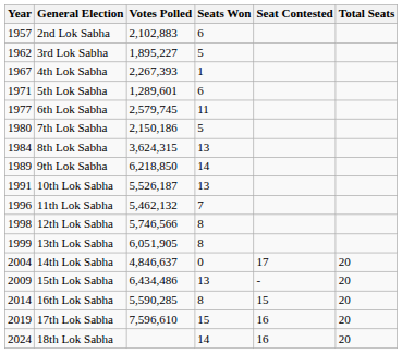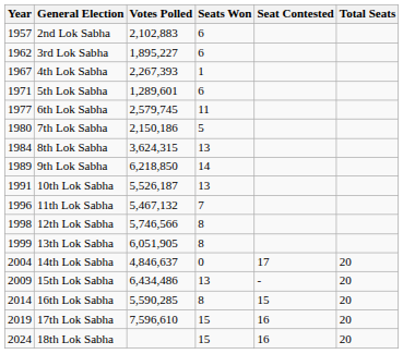 <table class="wikitable">
 <tr>
 <th>Year</th>
 <th>General Election</th>
 <th>Votes Polled</th>
 <th>Seats Won</th>
 <th>Seat Contested</th>
 <th>Total Seats</th>
 </tr>
 <tr>
 <td>1957</td>
 <td>2nd Lok Sabha</td>
 <td>2,102,883</td>
 <td>6</td>
 <td></td>
 <td></td>
 </tr>
 <tr>
 <td>1962</td>
 <td>3rd Lok Sabha</td>
 <td>1,895,227</td>
-<td>5</td>
+<td>6</td>
 <td></td>
 <td></td>
 </tr>
 <tr>
 <td>1967</td>
 <td>4th Lok Sabha</td>
 <td>2,267,393</td>
 <td>1</td>
 <td></td>
 <td></td>
 </tr>
 <tr>
 <td>1971</td>
 <td>5th Lok Sabha</td>
 <td>1,289,601</td>
 <td>6</td>
 <td></td>
 <td></td>
 </tr>
 <tr>
 <td>1977</td>
 <td>6th Lok Sabha</td>
 <td>2,579,745</td>
 <td>11</td>
 <td></td>
 <td></td>
 </tr>
 <tr>
 <td>1980</td>
 <td>7th Lok Sabha</td>
 <td>2,150,186</td>
 <td>5</td>
 <td></td>
 <td></td>
 </tr>
 <tr>
 <td>1984</td>
 <td>8th Lok Sabha</td>
 <td>3,624,315</td>
 <td>13</td>
 <td></td>
 <td></td>
 </tr>
 <tr>
 <td>1989</td>
 <td>9th Lok Sabha</td>
 <td>6,218,850</td>
 <td>14</td>
 <td></td>
 <td></td>
 </tr>
 <tr>
 <td>1991</td>
 <td>10th Lok Sabha</td>
 <td>5,526,187</td>
 <td>13</td>
 <td></td>
 <td></td>
 </tr>
 <tr>
 <td>1996</td>
 <td>11th Lok Sabha</td>
-<td>5,462,132</td>
+<td>5,467,132</td>
 <td>7</td>
 <td></td>
 <td></td>
 </tr>
 <tr>
 <td>1998</td>
 <td>12th Lok Sabha</td>
 <td>5,746,566</td>
 <td>8</td>
 <td></td>
 <td></td>
 </tr>
 <tr>
 <td>1999</td>
 <td>13th Lok Sabha</td>
 <td>6,051,905</td>
 <td>8</td>
 <td></td>
 <td></td>
 </tr>
 <tr>
 <td>2004</td>
 <td>14th Lok Sabha</td>
 <td>4,846,637</td>
 <td>0</td>
 <td>17</td>
 <td>20</td>
 </tr>
 <tr>
 <td>2009</td>
 <td>15th Lok Sabha</td>
 <td>6,434,486</td>
 <td>13</td>
 <td>-</td>
 <td>20</td>
 </tr>
 <tr>
 <td>2014</td>
 <td>16th Lok Sabha</td>
 <td>5,590,285</td>
 <td>8</td>
 <td>15</td>
 <td>20</td>
 </tr>
 <tr>
 <td>2019</td>
 <td>17th Lok Sabha</td>
 <td>7,596,610</td>
 <td>15</td>
 <td>16</td>
 <td>20</td>
 </tr>
 <tr>
 <td>2024</td>
 <td>18th Lok Sabha</td>
 <td></td>
-<td>14</td>
+<td>15</td>
 <td>16</td>
 <td>20</td>
 </tr>
 </table>
